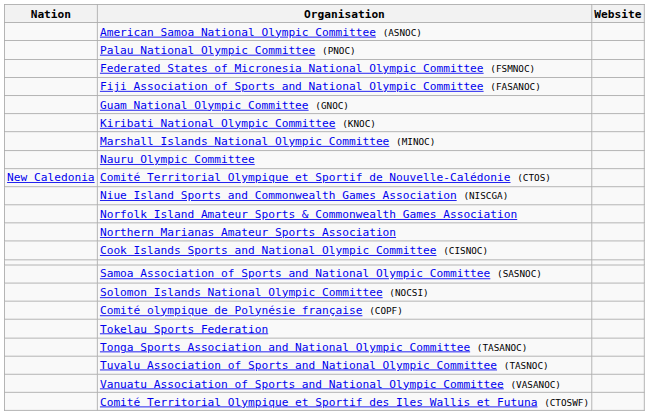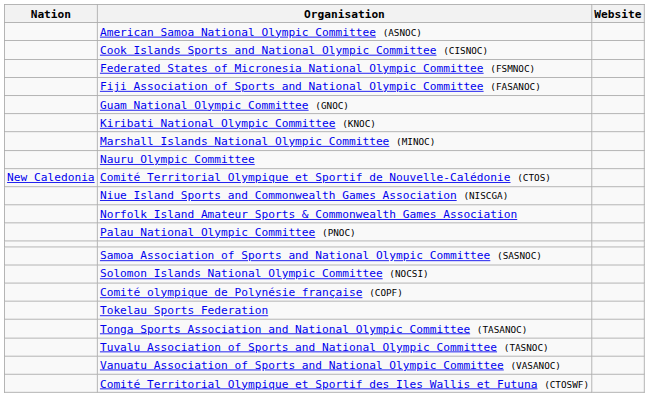 <table class="wikitable">
 <tr>
 <th>Nation</th>
 <th>Organisation</th>
 <th>Website</th>
 </tr>
 <tr>
 <td></td>
 <td><a href='#'>American Samoa National Olympic Committee</a> <small>(ASNOC)</small></td>
 <td></td>
 </tr>
 <tr>
 <td></td>
-<td><a href='#'>Palau National Olympic Committee</a> <small>(PNOC)</small></td>
+<td><a href='#'>Cook Islands Sports and National Olympic Committee</a> <small>(CISNOC)</small></td>
 <td></td>
 </tr>
 <tr>
 <td></td>
 <td><a href='#'>Federated States of Micronesia National Olympic Committee</a> <small>(FSMNOC)</small></td>
 <td></td>
 </tr>
 <tr>
 <td></td>
 <td><a href='#'>Fiji Association of Sports and National Olympic Committee</a> <small>(FASANOC)</small></td>
 <td></td>
 </tr>
 <tr>
 <td></td>
 <td><a href='#'>Guam National Olympic Committee</a> <small>(GNOC)</small></td>
 <td></td>
 </tr>
 <tr>
 <td></td>
 <td><a href='#'>Kiribati National Olympic Committee</a> <small>(KNOC)</small></td>
 <td></td>
 </tr>
 <tr>
 <td></td>
 <td><a href='#'>Marshall Islands National Olympic Committee</a> <small>(MINOC)</small></td>
 <td></td>
 </tr>
 <tr>
 <td></td>
 <td><a href='#'>Nauru Olympic Committee</a></td>
 <td></td>
 </tr>
 <tr>
 <td> <a href='#'>New Caledonia</a></td>
 <td><a href='#'>Comité Territorial Olympique et Sportif de Nouvelle-Calédonie</a> <small>(CTOS)</small></td>
 <td></td>
 </tr>
 <tr>
 <td></td>
 <td><a href='#'>Niue Island Sports and Commonwealth Games Association</a> <small>(NISCGA)</small></td>
 <td></td>
 </tr>
 <tr>
 <td></td>
 <td><a href='#'>Norfolk Island Amateur Sports & Commonwealth Games Association</a></td>
 <td></td>
 </tr>
 <tr>
 <td></td>
-<td><a href='#'>Northern Marianas Amateur Sports Association</a></td>
-<td></td>
-</tr>
-<tr>
-<td></td>
-<td><a href='#'>Cook Islands Sports and National Olympic Committee</a> <small>(CISNOC)</small></td>
+<td><a href='#'>Palau National Olympic Committee</a> <small>(PNOC)</small></td>
 <td></td>
 </tr>
 <tr>
 <td></td>
 <td></td>
 <td></td>
 </tr>
 <tr>
 <td></td>
 <td><a href='#'>Samoa Association of Sports and National Olympic Committee</a> <small>(SASNOC)</small></td>
 <td></td>
 </tr>
 <tr>
 <td></td>
 <td><a href='#'>Solomon Islands National Olympic Committee</a> <small>(NOCSI)</small></td>
 <td></td>
 </tr>
 <tr>
 <td></td>
 <td><a href='#'>Comité olympique de Polynésie française</a> <small>(COPF)</small></td>
 <td></td>
 </tr>
 <tr>
 <td></td>
 <td><a href='#'>Tokelau Sports Federation</a></td>
 <td></td>
 </tr>
 <tr>
 <td></td>
 <td><a href='#'>Tonga Sports Association and National Olympic Committee</a> <small>(TASANOC)</small></td>
 <td></td>
 </tr>
 <tr>
 <td></td>
 <td><a href='#'>Tuvalu Association of Sports and National Olympic Committee</a> <small>(TASNOC)</small></td>
 <td></td>
 </tr>
 <tr>
 <td></td>
 <td><a href='#'>Vanuatu Association of Sports and National Olympic Committee</a> <small>(VASANOC)</small></td>
 <td></td>
 </tr>
 <tr>
 <td></td>
 <td><a href='#'>Comité Territorial Olympique et Sportif des Iles Wallis et Futuna</a> <small>(CTOSWF)</small></td>
 <td></td>
 </tr>
 </table>
